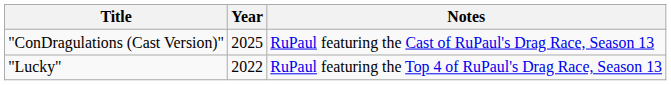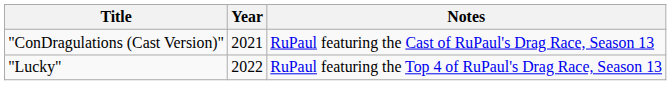 <table class="wikitable plainrowheaders">
 <tr>
 <th scope="col">Title</th>
 <th scope="col">Year</th>
 <th scope="col">Notes</th>
 </tr>
 <tr>
 <td>"ConDragulations (Cast Version)"</td>
-<td>2025</td>
+<td>2021</td>
 <td><a href='#'>RuPaul</a> featuring the <a href='#'>Cast of RuPaul's Drag Race, Season 13</a></td>
 </tr>
 <tr>
 <td>"Lucky"</td>
 <td>2022</td>
 <td><a href='#'>RuPaul</a> featuring the <a href='#'>Top 4 of RuPaul's Drag Race, Season 13</a></td>
 </tr>
 </table>
